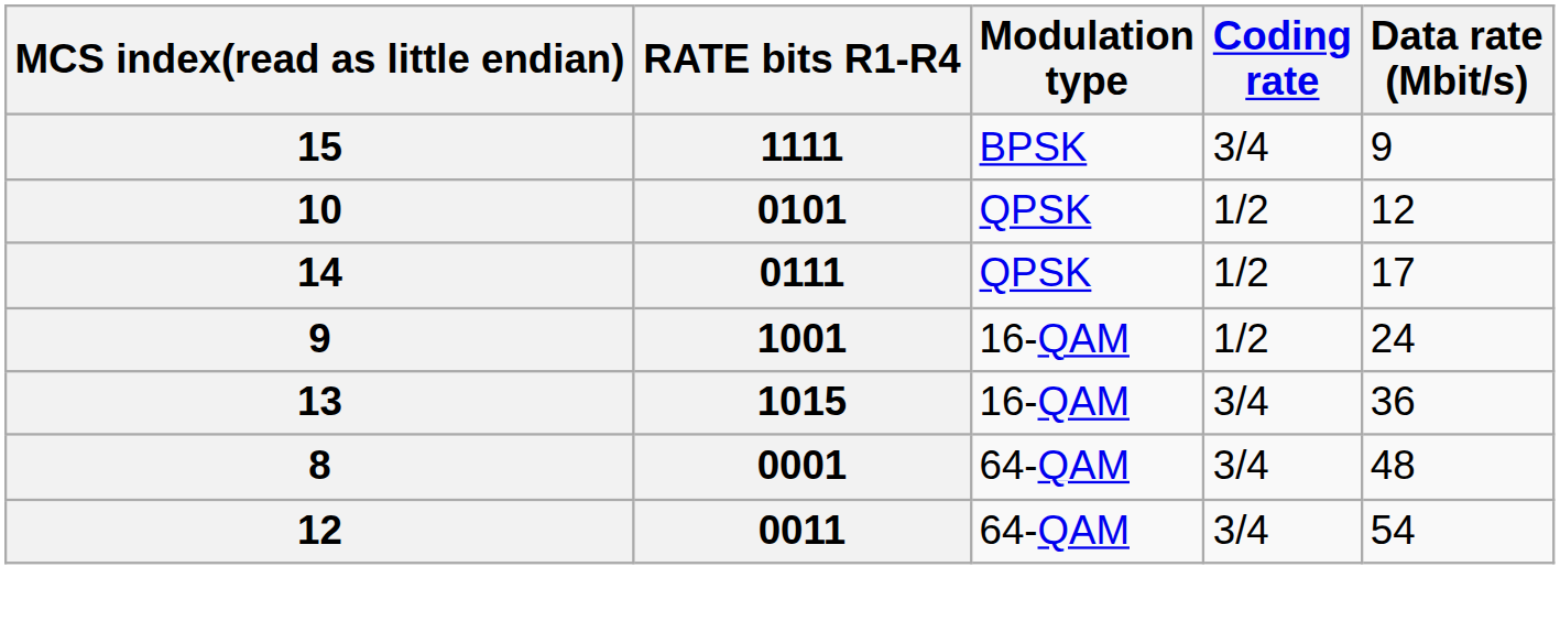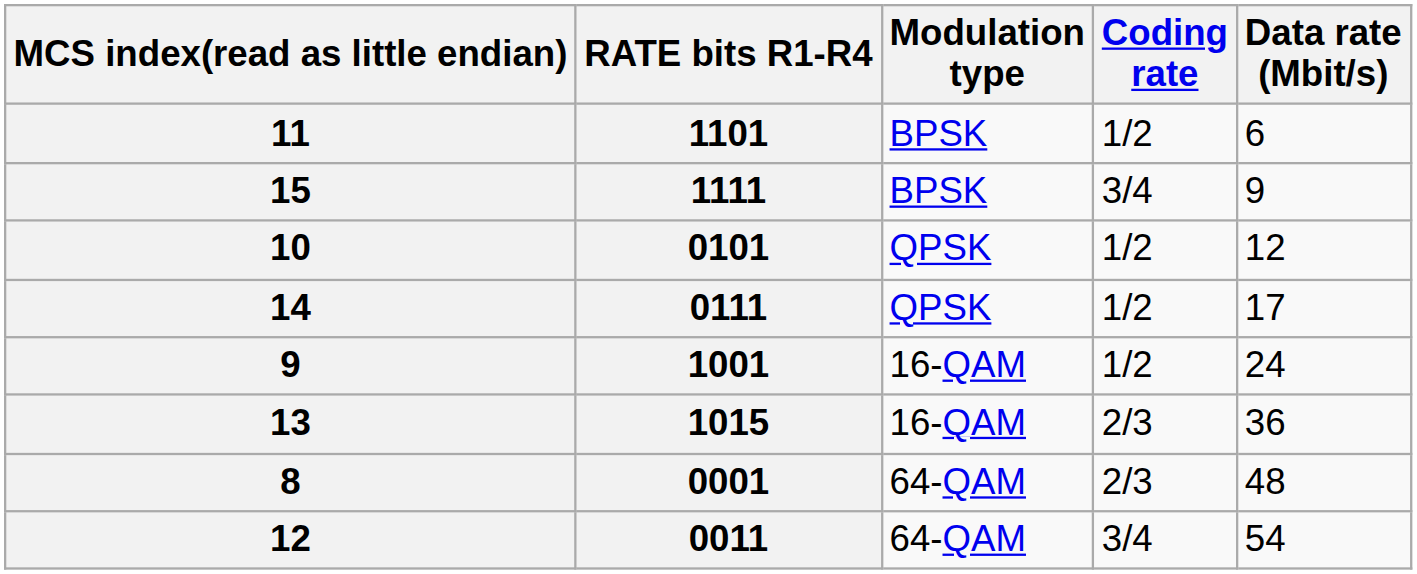 <table class="wikitable">
 <tr>
 <th>MCS index(read as little endian)</th>
 <th>RATE bits R1-R4</th>
 <th>Modulation<br>type</th>
 <th><a href='#'>Coding<br>rate</a></th>
 <th>Data rate<br>(Mbit/s)</th>
+</tr>
+<tr>
+<th>11</th>
+<th>1101</th>
+<td><a href='#'>BPSK</a></td>
+<td>1/2</td>
+<td>6</td>
 </tr>
 <tr>
 <th>15</th>
 <th>1111</th>
 <td><a href='#'>BPSK</a></td>
 <td>3/4</td>
 <td>9</td>
 </tr>
 <tr>
 <th>10</th>
 <th>0101</th>
 <td><a href='#'>QPSK</a></td>
 <td>1/2</td>
 <td>12</td>
 </tr>
 <tr>
 <th>14</th>
 <th>0111</th>
 <td><a href='#'>QPSK</a></td>
 <td>1/2</td>
 <td>17</td>
 </tr>
 <tr>
 <th>9</th>
 <th>1001</th>
 <td>16-<a href='#'>QAM</a></td>
 <td>1/2</td>
 <td>24</td>
 </tr>
 <tr>
 <th>13</th>
 <th>1015</th>
 <td>16-<a href='#'>QAM</a></td>
-<td>3/4</td>
+<td>2/3</td>
 <td>36</td>
 </tr>
 <tr>
 <th>8</th>
 <th>0001</th>
 <td>64-<a href='#'>QAM</a></td>
-<td>3/4</td>
+<td>2/3</td>
 <td>48</td>
 </tr>
 <tr>
 <th>12</th>
 <th>0011</th>
 <td>64-<a href='#'>QAM</a></td>
 <td>3/4</td>
 <td>54</td>
 </tr>
 </table>
